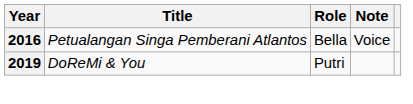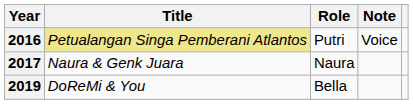 <table class="wikitable plainrowheaders sortable">
 <tr>
 <th>Year</th>
 <th>Title</th>
 <th>Role</th>
 <th scope="col" class="unsortable">Note</th>
 <th></th>
 </tr>
 <tr>
 <th scope="row">2016</th>
-<td><em>Petualangan Singa Pemberani Atlantos</em></td>
-<td>Bella</td>
+<td style="background: khaki;"><em>Petualangan Singa Pemberani Atlantos</em></td>
+<td>Putri</td>
 <td>Voice</td>
+<td></td>
+</tr>
+<tr>
+<th scope="row">2017</th>
+<td><em>Naura & Genk Juara</em></td>
+<td>Naura</td>
+<td></td>
 <td></td>
 </tr>
 <tr>
 <th scope="row">2019</th>
 <td><em>DoReMi & You</em></td>
-<td>Putri</td>
+<td>Bella</td>
 <td></td>
 <td></td>
 </tr>
 </table>
